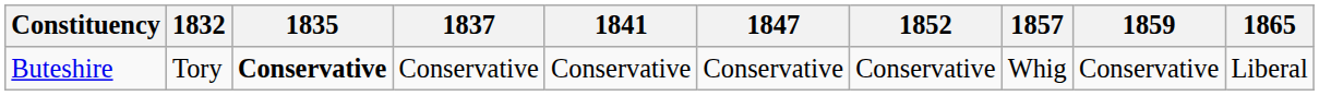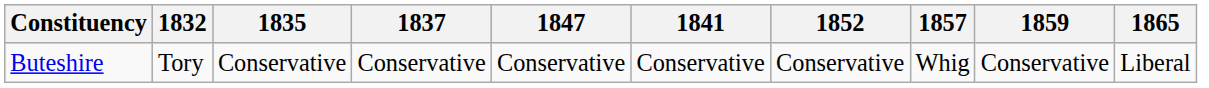 <table class=wikitable sortable>
 <tr>
 <th>Constituency</th>
 <th>1832</th>
 <th>1835</th>
 <th>1837</th>
+<th>1847</th>
 <th>1841</th>
-<th>1847</th>
 <th>1852</th>
 <th>1857</th>
 <th>1859</th>
 <th>1865</th>
 </tr>
 <tr>
 <td><a href='#'>Buteshire</a></td>
 <td bgcolor=>Tory</td>
-<td bgcolor=><strong>Conservative</strong></td>
+<td bgcolor=>Conservative</td>
 <td bgcolor=>Conservative</td>
 <td bgcolor=>Conservative</td>
 <td bgcolor=>Conservative</td>
 <td bgcolor=>Conservative</td>
 <td bgcolor=>Whig</td>
 <td bgcolor=>Conservative</td>
 <td bgcolor=>Liberal</td>
 </tr>
 </table>
